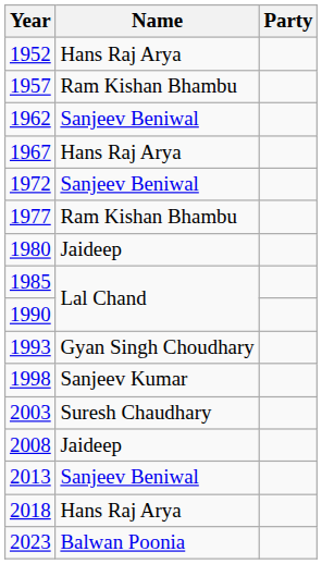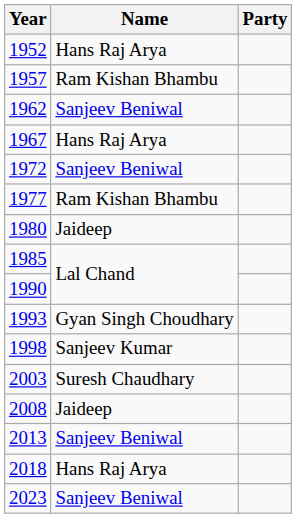 <table class="wikitable sortable">
 <tr>
 <th>Year</th>
 <th>Name</th>
 <th colspan=2>Party</th>
 </tr>
 <tr>
 <td><a href='#'>1952</a></td>
 <td>Hans Raj Arya</td>
 <td></td>
 </tr>
 <tr>
 <td><a href='#'>1957</a></td>
 <td>Ram Kishan Bhambu</td>
 <td></td>
 </tr>
 <tr>
 <td><a href='#'>1962</a></td>
 <td><a href='#'>Sanjeev Beniwal</a></td>
 </tr>
 <tr>
 <td><a href='#'>1967</a></td>
 <td>Hans Raj Arya</td>
 <td></td>
 </tr>
 <tr>
 <td><a href='#'>1972</a></td>
 <td><a href='#'>Sanjeev Beniwal</a></td>
 </tr>
 <tr>
 <td><a href='#'>1977</a></td>
 <td>Ram Kishan Bhambu</td>
 <td></td>
 </tr>
 <tr>
 <td><a href='#'>1980</a></td>
 <td>Jaideep</td>
 <td></td>
 </tr>
 <tr>
 <td><a href='#'>1985</a></td>
 <td rowspan=2>Lal Chand</td>
 <td></td>
 </tr>
 <tr>
 <td><a href='#'>1990</a></td>
 <td></td>
 </tr>
 <tr>
 <td><a href='#'>1993</a></td>
 <td>Gyan Singh Choudhary</td>
 <td></td>
 </tr>
 <tr>
 <td><a href='#'>1998</a></td>
 <td>Sanjeev Kumar</td>
 <td></td>
 </tr>
 <tr>
 <td><a href='#'>2003</a></td>
 <td>Suresh Chaudhary</td>
 <td></td>
 </tr>
 <tr>
 <td><a href='#'>2008</a></td>
 <td>Jaideep</td>
 </tr>
 <tr>
 <td><a href='#'>2013</a></td>
 <td><a href='#'>Sanjeev Beniwal</a></td>
 <td></td>
 </tr>
 <tr>
 <td><a href='#'>2018</a></td>
 <td>Hans Raj Arya</td>
 <td></td>
 </tr>
 <tr>
 <td><a href='#'>2023</a></td>
-<td><a href='#'>Balwan Poonia</a></td>
+<td><a href='#'>Sanjeev Beniwal</a></td>
 <td></td>
 </tr>
 </table>
